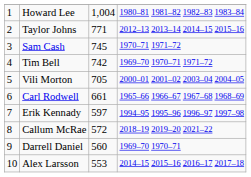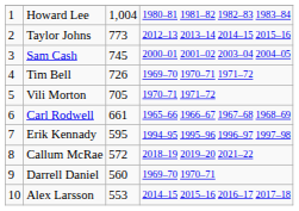 <table class="wikitable">
 <tr>
 </tr>
 <tr>
 <td>1</td>
 <td>Howard Lee</td>
 <td>1,004</td>
 <td style="font-size:80%;"><a href='#'>1980–81</a> <a href='#'>1981–82</a> <a href='#'>1982–83</a> <a href='#'>1983–84</a></td>
 </tr>
 <tr>
 <td>2</td>
 <td>Taylor Johns</td>
-<td>771</td>
+<td>773</td>
 <td style="font-size:80%;"><a href='#'>2012–13</a> <a href='#'>2013–14</a> <a href='#'>2014–15</a> <a href='#'>2015–16</a></td>
 </tr>
 <tr>
 <td>3</td>
 <td><a href='#'>Sam Cash</a></td>
 <td>745</td>
-<td style="font-size:80%;"><a href='#'>1970–71</a> <a href='#'>1971–72</a></td>
+<td style="font-size:80%;"><a href='#'>2000–01</a> <a href='#'>2001–02</a> <a href='#'>2003–04</a> <a href='#'>2004–05</a></td>
 </tr>
 <tr>
 <td>4</td>
 <td>Tim Bell</td>
-<td>742</td>
+<td>726</td>
 <td style="font-size:80%;"><a href='#'>1969–70</a> <a href='#'>1970–71</a> <a href='#'>1971–72</a></td>
 </tr>
 <tr>
 <td>5</td>
 <td>Vili Morton</td>
 <td>705</td>
-<td style="font-size:80%;"><a href='#'>2000–01</a> <a href='#'>2001–02</a> <a href='#'>2003–04</a> <a href='#'>2004–05</a></td>
+<td style="font-size:80%;"><a href='#'>1970–71</a> <a href='#'>1971–72</a></td>
 </tr>
 <tr>
 <td>6</td>
 <td><a href='#'>Carl Rodwell</a></td>
 <td>661</td>
 <td style="font-size:80%;"><a href='#'>1965–66</a> <a href='#'>1966–67</a> <a href='#'>1967–68</a> <a href='#'>1968–69</a></td>
 </tr>
 <tr>
 <td>7</td>
 <td>Erik Kennady</td>
-<td>597</td>
+<td>595</td>
 <td style="font-size:80%;"><a href='#'>1994–95</a> <a href='#'>1995–96</a> <a href='#'>1996–97</a> <a href='#'>1997–98</a></td>
 </tr>
 <tr>
 <td>8</td>
 <td>Callum McRae</td>
 <td>572</td>
 <td style="font-size:80%;"><a href='#'>2018–19</a> <a href='#'>2019–20</a> <a href='#'>2021–22</a></td>
 </tr>
 <tr>
 <td>9</td>
 <td>Darrell Daniel</td>
 <td>560</td>
 <td style="font-size:80%;"><a href='#'>1969–70</a> <a href='#'>1970–71</a></td>
 </tr>
 <tr>
 <td>10</td>
 <td>Alex Larsson</td>
 <td>553</td>
 <td style="font-size:80%;"><a href='#'>2014–15</a> <a href='#'>2015–16</a> <a href='#'>2016–17</a> <a href='#'>2017–18</a></td>
 </tr>
 </table>
